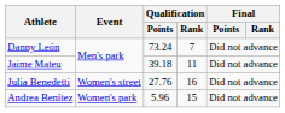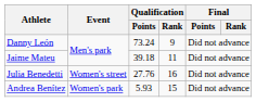 <table class="wikitable" style="font-size:90%">
 <tr>
 <th rowspan="2">Athlete</th>
 <th rowspan="2">Event</th>
 <th colspan="2">Qualification</th>
 <th colspan="2">Final</th>
 </tr>
 <tr style="font-size: 95%">
 <th>Points</th>
 <th>Rank</th>
 <th>Points</th>
 <th>Rank</th>
 </tr>
 <tr align=center>
 <td align=left><a href='#'>Danny León</a></td>
 <td align=left rowspan=2><a href='#'>Men's park</a></td>
 <td>73.24</td>
-<td>7</td>
+<td>9</td>
 <td colspan=2>Did not advance</td>
 </tr>
 <tr align=center>
 <td align=left><a href='#'>Jaime Mateu</a></td>
 <td>39.18</td>
 <td>11</td>
 <td colspan=2>Did not advance</td>
 </tr>
 <tr align=center>
 <td align=left><a href='#'>Julia Benedetti</a></td>
 <td align=left><a href='#'>Women's street</a></td>
 <td>27.76</td>
 <td>16</td>
 <td colspan=2>Did not advance</td>
 </tr>
 <tr align=center>
 <td align=left><a href='#'>Andrea Benítez</a></td>
 <td align=left><a href='#'>Women's park</a></td>
-<td>5.96</td>
+<td>5.93</td>
 <td>15</td>
 <td colspan=2>Did not advance</td>
 </tr>
 </table>
